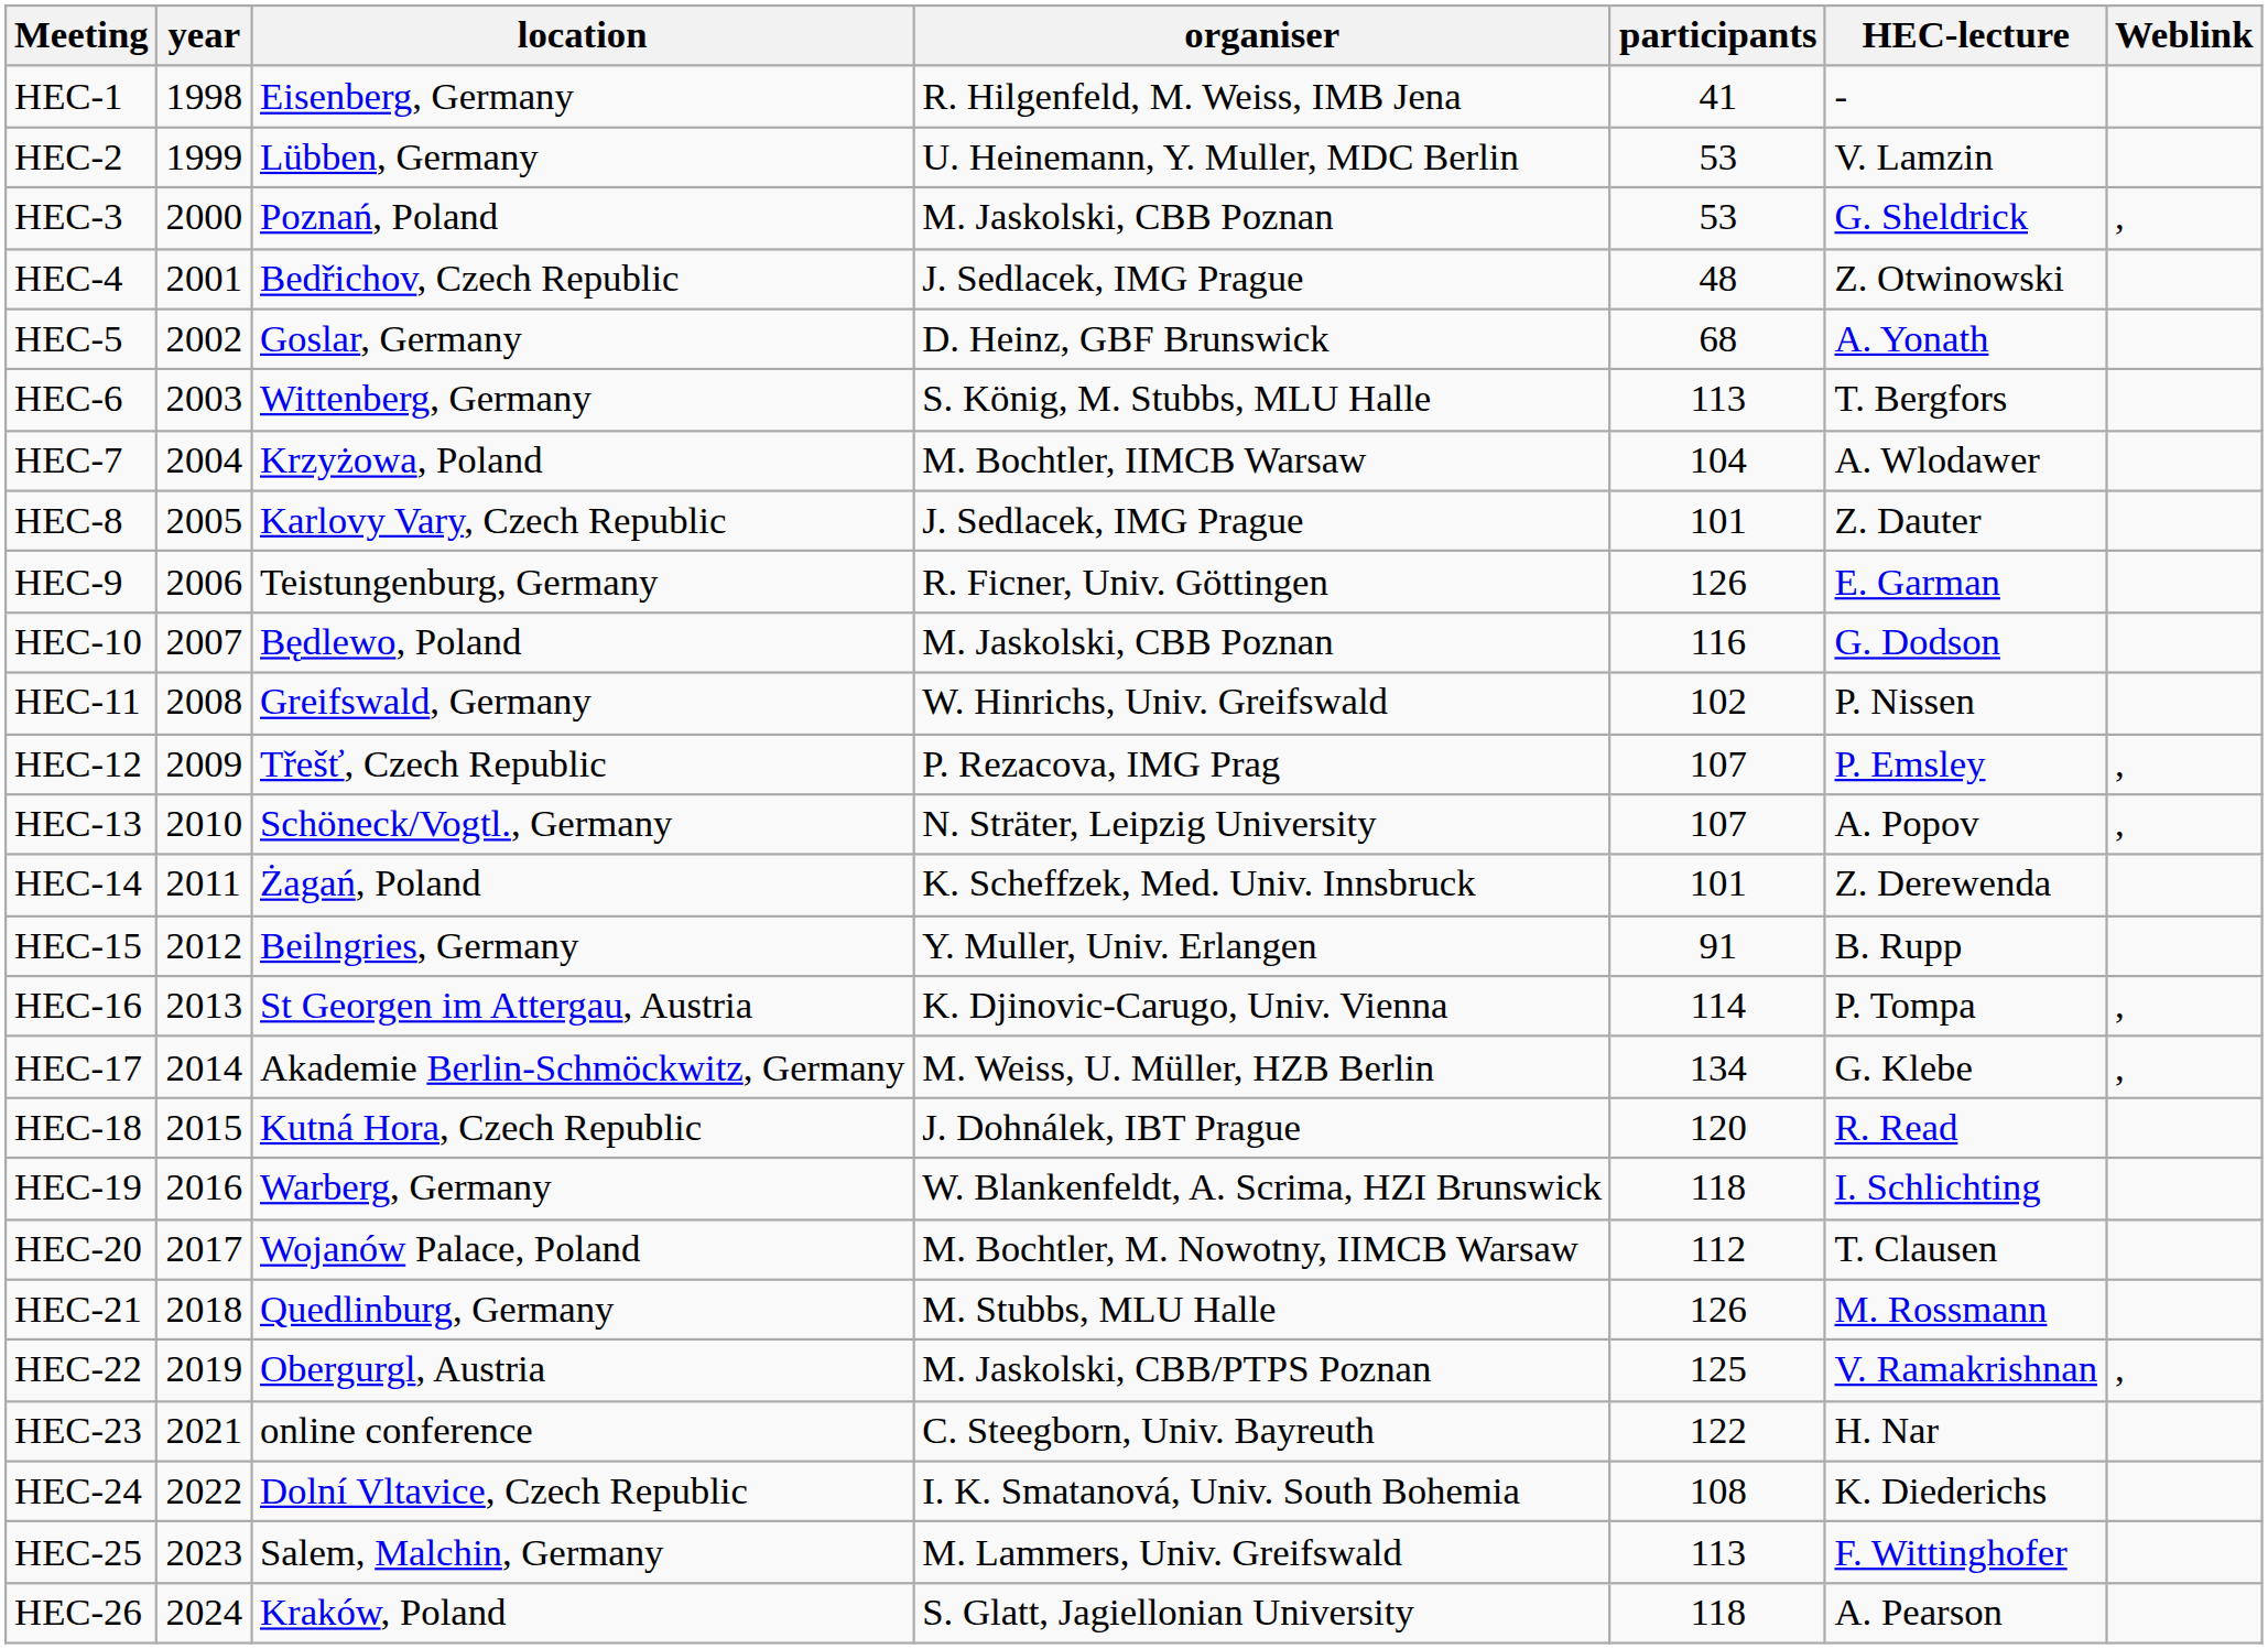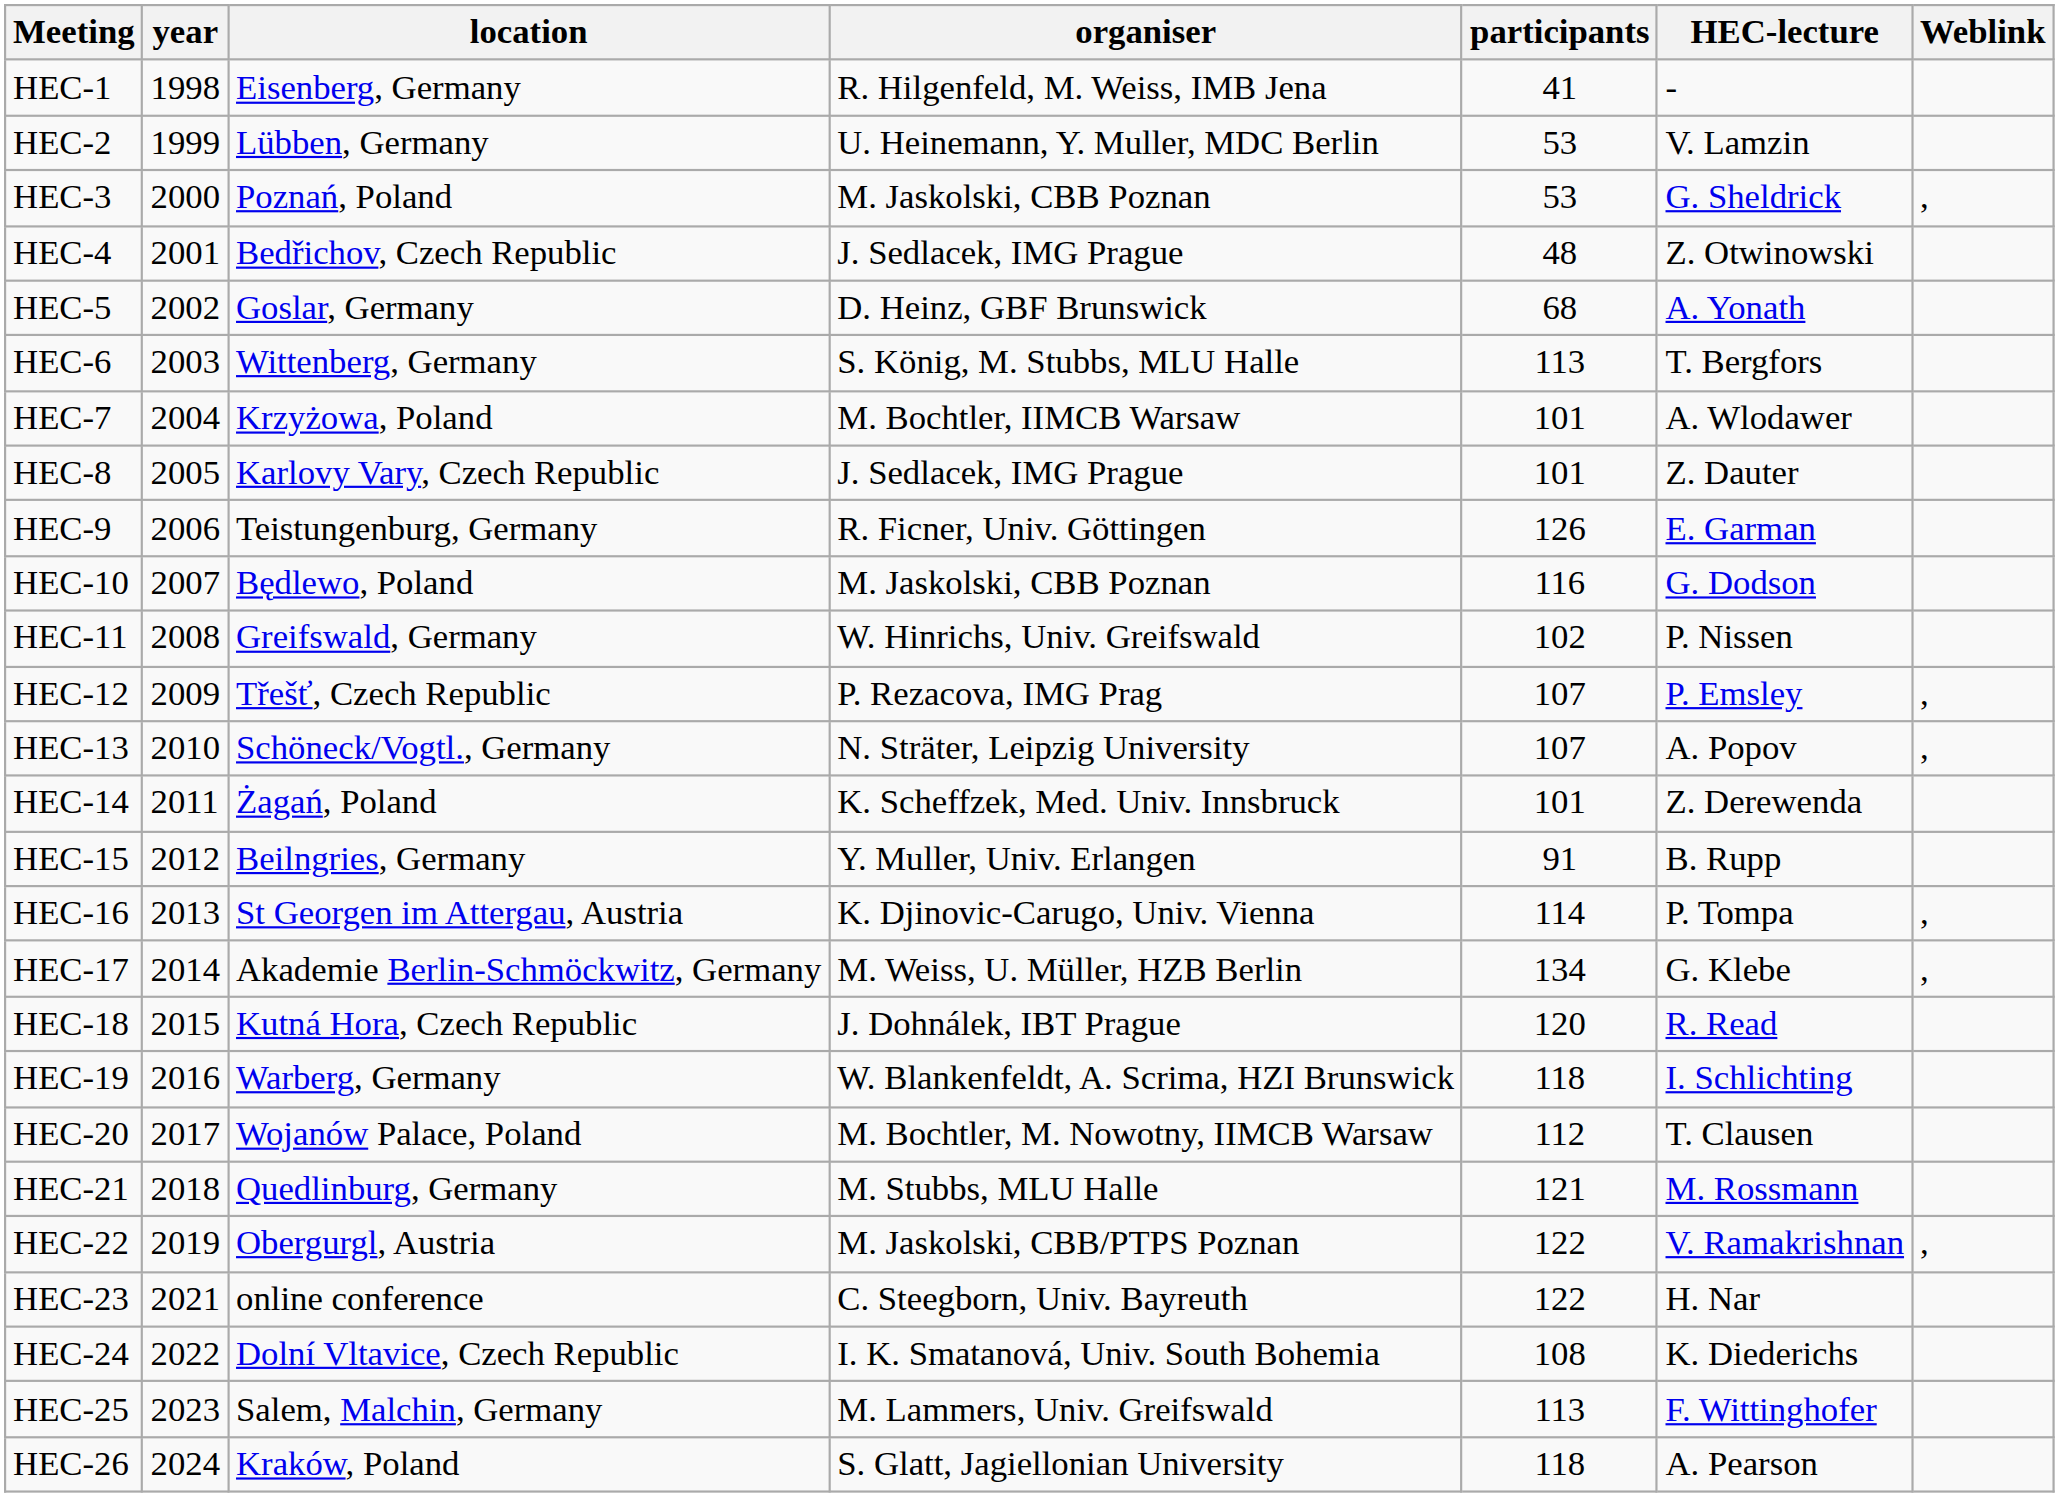 <table class="wikitable">
 <tr>
 <th>Meeting</th>
 <th>year</th>
 <th>location</th>
 <th>organiser</th>
 <th>participants</th>
 <th>HEC-lecture</th>
 <th>Weblink</th>
 </tr>
 <tr>
 <td>HEC-1</td>
 <td>1998</td>
 <td><a href='#'>Eisenberg</a>, Germany</td>
 <td>R. Hilgenfeld, M. Weiss, IMB Jena</td>
 <td style="text-align:center">41</td>
 <td>-</td>
 <td></td>
 </tr>
 <tr>
 <td>HEC-2</td>
 <td>1999</td>
 <td><a href='#'>Lübben</a>, Germany</td>
 <td>U. Heinemann, Y. Muller, MDC Berlin</td>
 <td style="text-align:center">53</td>
 <td>V. Lamzin</td>
 <td></td>
 </tr>
 <tr>
 <td>HEC-3</td>
 <td>2000</td>
 <td><a href='#'>Poznań</a>, Poland</td>
 <td>M. Jaskolski, CBB Poznan</td>
 <td style="text-align:center">53</td>
 <td><a href='#'>G. Sheldrick</a></td>
 <td>,</td>
 </tr>
 <tr>
 <td>HEC-4</td>
 <td>2001</td>
 <td><a href='#'>Bedřichov</a>, Czech Republic</td>
 <td>J. Sedlacek, IMG Prague</td>
 <td style="text-align:center">48</td>
 <td>Z. Otwinowski</td>
 <td></td>
 </tr>
 <tr>
 <td>HEC-5</td>
 <td>2002</td>
 <td><a href='#'>Goslar</a>, Germany</td>
 <td>D. Heinz, GBF Brunswick</td>
 <td style="text-align:center">68</td>
 <td><a href='#'>A. Yonath</a></td>
 <td></td>
 </tr>
 <tr>
 <td>HEC-6</td>
 <td>2003</td>
 <td><a href='#'>Wittenberg</a>, Germany</td>
 <td>S. König, M. Stubbs, MLU Halle</td>
 <td style="text-align:center">113</td>
 <td>T. Bergfors</td>
 <td></td>
 </tr>
 <tr>
 <td>HEC-7</td>
 <td>2004</td>
 <td><a href='#'>Krzyżowa</a>, Poland</td>
 <td>M. Bochtler, IIMCB Warsaw</td>
-<td style="text-align:center">104</td>
+<td style="text-align:center">101</td>
 <td>A. Wlodawer</td>
 <td></td>
 </tr>
 <tr>
 <td>HEC-8</td>
 <td>2005</td>
 <td><a href='#'>Karlovy Vary</a>, Czech Republic</td>
 <td>J. Sedlacek, IMG Prague</td>
 <td style="text-align:center">101</td>
 <td>Z. Dauter</td>
 <td></td>
 </tr>
 <tr>
 <td>HEC-9</td>
 <td>2006</td>
 <td>Teistungenburg, Germany</td>
 <td>R. Ficner, Univ. Göttingen</td>
 <td style="text-align:center">126</td>
 <td><a href='#'>E. Garman</a></td>
 <td></td>
 </tr>
 <tr>
 <td>HEC-10</td>
 <td>2007</td>
 <td><a href='#'>Będlewo</a>, Poland</td>
 <td>M. Jaskolski, CBB Poznan</td>
 <td style="text-align:center">116</td>
 <td><a href='#'>G. Dodson</a></td>
 <td></td>
 </tr>
 <tr>
 <td>HEC-11</td>
 <td>2008</td>
 <td><a href='#'>Greifswald</a>, Germany</td>
 <td>W. Hinrichs, Univ. Greifswald</td>
 <td style="text-align:center">102</td>
 <td>P. Nissen</td>
 <td></td>
 </tr>
 <tr>
 <td>HEC-12</td>
 <td>2009</td>
 <td><a href='#'>Třešť</a>, Czech Republic</td>
 <td>P. Rezacova, IMG Prag</td>
 <td style="text-align:center">107</td>
 <td><a href='#'>P. Emsley</a></td>
 <td>,</td>
 </tr>
 <tr>
 <td>HEC-13</td>
 <td>2010</td>
 <td><a href='#'>Schöneck/Vogtl.</a>, Germany</td>
 <td>N. Sträter, Leipzig University</td>
 <td style="text-align:center">107</td>
 <td>A. Popov</td>
 <td>,</td>
 </tr>
 <tr>
 <td>HEC-14</td>
 <td>2011</td>
 <td><a href='#'>Żagań</a>, Poland</td>
 <td>K. Scheffzek, Med. Univ. Innsbruck</td>
 <td style="text-align:center">101</td>
 <td>Z. Derewenda</td>
 <td></td>
 </tr>
 <tr>
 <td>HEC-15</td>
 <td>2012</td>
 <td><a href='#'>Beilngries</a>, Germany</td>
 <td>Y. Muller, Univ. Erlangen</td>
 <td style="text-align:center">91</td>
 <td>B. Rupp</td>
 <td></td>
 </tr>
 <tr>
 <td>HEC-16</td>
 <td>2013</td>
 <td><a href='#'>St Georgen im Attergau</a>, Austria</td>
 <td>K. Djinovic-Carugo, Univ. Vienna</td>
 <td style="text-align:center">114</td>
 <td>P. Tompa</td>
 <td>,</td>
 </tr>
 <tr>
 <td>HEC-17</td>
 <td>2014</td>
 <td>Akademie <a href='#'>Berlin-Schmöckwitz</a>, Germany</td>
 <td>M. Weiss, U. Müller, HZB Berlin</td>
 <td style="text-align:center">134</td>
 <td>G. Klebe</td>
 <td>,</td>
 </tr>
 <tr>
 <td>HEC-18</td>
 <td>2015</td>
 <td><a href='#'>Kutná Hora</a>, Czech Republic</td>
 <td>J. Dohnálek, IBT Prague</td>
 <td style="text-align:center">120</td>
 <td><a href='#'>R. Read</a></td>
 <td></td>
 </tr>
 <tr>
 <td>HEC-19</td>
 <td>2016</td>
 <td><a href='#'>Warberg</a>, Germany</td>
 <td>W. Blankenfeldt, A. Scrima, HZI Brunswick</td>
 <td style="text-align:center">118</td>
 <td><a href='#'>I. Schlichting</a></td>
 <td></td>
 </tr>
 <tr>
 <td>HEC-20</td>
 <td>2017</td>
 <td><a href='#'>Wojanów</a> Palace, Poland</td>
 <td>M. Bochtler, M. Nowotny, IIMCB Warsaw</td>
 <td style="text-align:center">112</td>
 <td>T. Clausen</td>
 <td></td>
 </tr>
 <tr>
 <td>HEC-21</td>
 <td>2018</td>
 <td><a href='#'>Quedlinburg</a>, Germany</td>
 <td>M. Stubbs, MLU Halle</td>
-<td style="text-align:center">126</td>
+<td style="text-align:center">121</td>
 <td><a href='#'> M. Rossmann</a></td>
 <td></td>
 </tr>
 <tr>
 <td>HEC-22</td>
 <td>2019</td>
 <td><a href='#'>Obergurgl</a>, Austria</td>
 <td>M. Jaskolski, CBB/PTPS Poznan</td>
-<td style="text-align:center">125</td>
+<td style="text-align:center">122</td>
 <td><a href='#'> V. Ramakrishnan</a></td>
 <td> ,</td>
 </tr>
 <tr>
 <td>HEC-23</td>
 <td>2021</td>
 <td>online conference</td>
 <td>C. Steegborn, Univ. Bayreuth</td>
 <td style="text-align:center">122</td>
 <td>H. Nar</td>
 <td></td>
 </tr>
 <tr>
 <td>HEC-24</td>
 <td>2022</td>
 <td><a href='#'>Dolní Vltavice</a>, Czech Republic</td>
 <td>I. K. Smatanová, Univ. South Bohemia</td>
 <td style="text-align:center">108</td>
 <td>K. Diederichs</td>
 <td></td>
 </tr>
 <tr>
 <td>HEC-25</td>
 <td>2023</td>
 <td>Salem, <a href='#'>Malchin</a>, Germany</td>
 <td>M. Lammers, Univ. Greifswald</td>
 <td style="text-align:center">113</td>
 <td><a href='#'> F.  Wittinghofer</a></td>
 <td></td>
 </tr>
 <tr>
 <td>HEC-26</td>
 <td>2024</td>
 <td><a href='#'>Kraków</a>, Poland</td>
 <td>S. Glatt, Jagiellonian University</td>
 <td style="text-align:center">118</td>
 <td>A. Pearson</td>
 <td></td>
 </tr>
 </table>
